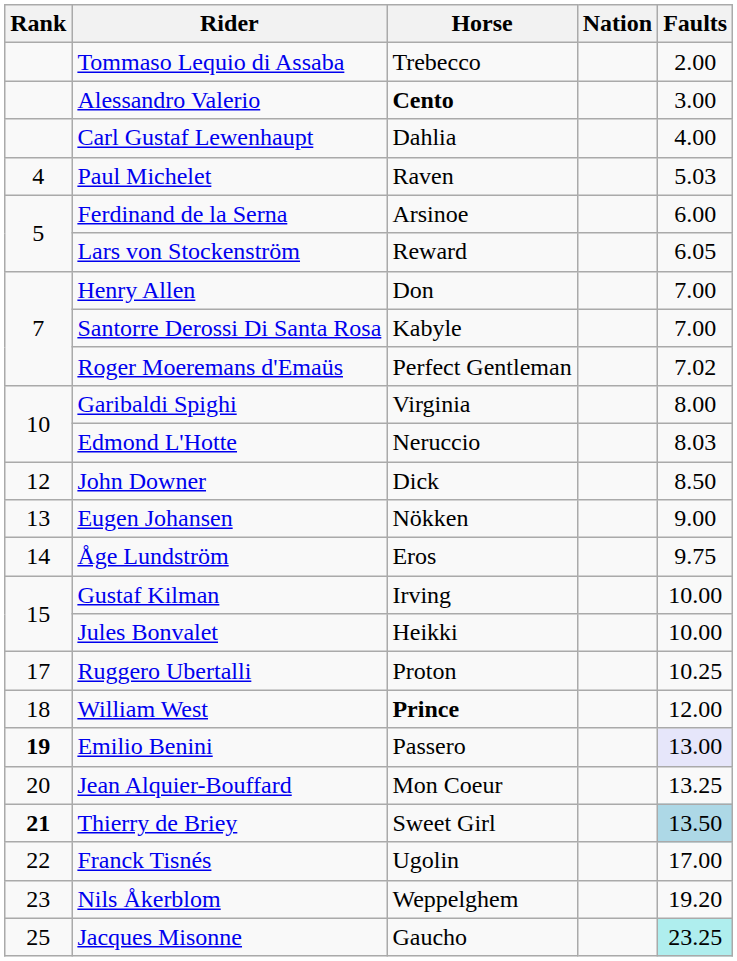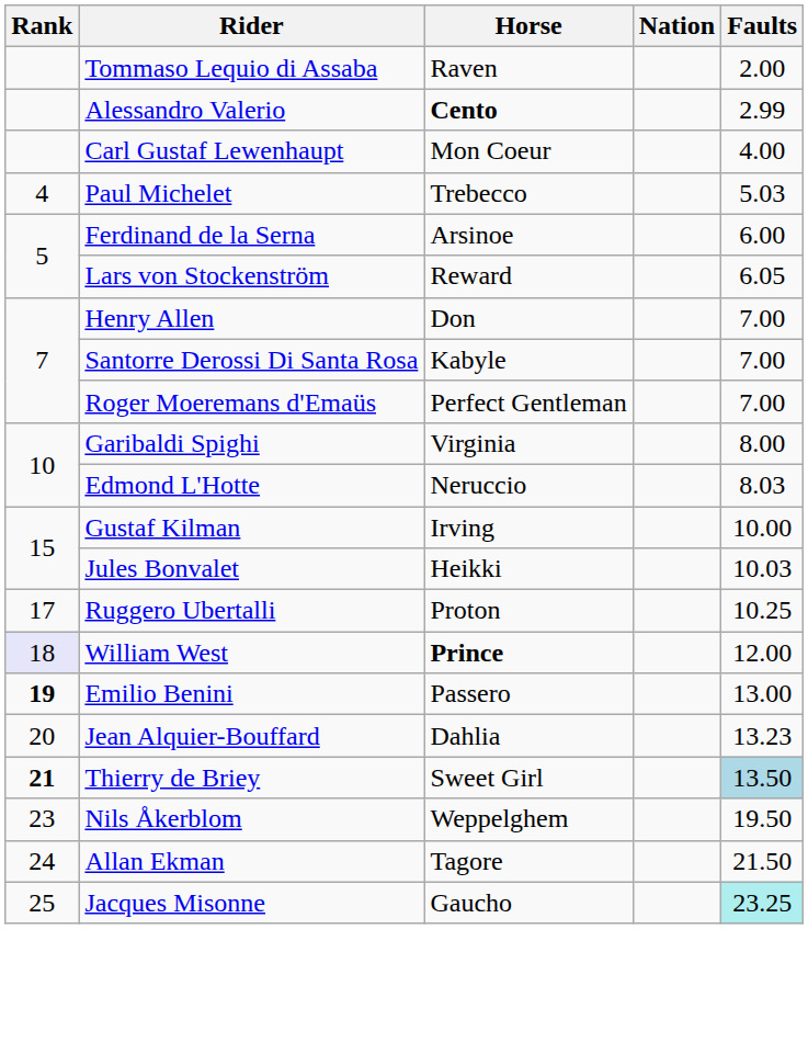 <table class="wikitable sortable" style="text-align:center">
 <tr>
 <th>Rank</th>
 <th>Rider</th>
 <th>Horse</th>
 <th>Nation</th>
 <th>Faults</th>
 </tr>
 <tr>
 <td></td>
 <td align=left><a href='#'>Tommaso Lequio di Assaba</a></td>
-<td align=left>Trebecco</td>
+<td align=left>Raven</td>
 <td align=left></td>
 <td>2.00</td>
 </tr>
 <tr>
 <td></td>
 <td align=left><a href='#'>Alessandro Valerio</a></td>
 <td align=left><strong>Cento</strong></td>
 <td align=left></td>
-<td>3.00</td>
+<td>2.99</td>
 </tr>
 <tr>
 <td></td>
 <td align=left><a href='#'>Carl Gustaf Lewenhaupt</a></td>
-<td align=left>Dahlia</td>
+<td align=left>Mon Coeur</td>
 <td align=left></td>
 <td>4.00</td>
 </tr>
 <tr>
 <td>4</td>
 <td align=left><a href='#'>Paul Michelet</a></td>
-<td align=left>Raven</td>
+<td align=left>Trebecco</td>
 <td align=left></td>
 <td>5.03</td>
 </tr>
 <tr>
 <td rowspan=2>5</td>
 <td align=left><a href='#'>Ferdinand de la Serna</a></td>
 <td align=left>Arsinoe</td>
 <td align=left></td>
 <td>6.00</td>
 </tr>
 <tr>
 <td align=left><a href='#'>Lars von Stockenström</a></td>
 <td align=left>Reward</td>
 <td align=left></td>
 <td>6.05</td>
 </tr>
 <tr>
 <td rowspan=3>7</td>
 <td align=left><a href='#'>Henry Allen</a></td>
 <td align=left>Don</td>
 <td align=left></td>
 <td>7.00</td>
 </tr>
 <tr>
 <td align=left><a href='#'>Santorre Derossi Di Santa Rosa</a></td>
 <td align=left>Kabyle</td>
 <td align=left></td>
 <td>7.00</td>
 </tr>
 <tr>
 <td align=left><a href='#'>Roger Moeremans d'Emaüs</a></td>
 <td align=left>Perfect Gentleman</td>
 <td align=left></td>
-<td>7.02</td>
+<td>7.00</td>
 </tr>
 <tr>
 <td rowspan=2>10</td>
 <td align=left><a href='#'>Garibaldi Spighi</a></td>
 <td align=left>Virginia</td>
 <td align=left></td>
 <td>8.00</td>
 </tr>
 <tr>
 <td align=left><a href='#'>Edmond L'Hotte</a></td>
 <td align=left>Neruccio</td>
 <td align=left></td>
 <td>8.03</td>
 </tr>
 <tr>
-<td>12</td>
-<td align=left><a href='#'>John Downer</a></td>
-<td align=left>Dick</td>
-<td align=left></td>
-<td>8.50</td>
-</tr>
-<tr>
-<td>13</td>
-<td align=left><a href='#'>Eugen Johansen</a></td>
-<td align=left>Nökken</td>
-<td align=left></td>
-<td>9.00</td>
-</tr>
-<tr>
-<td>14</td>
-<td align=left><a href='#'>Åge Lundström</a></td>
-<td align=left>Eros</td>
-<td align=left></td>
-<td>9.75</td>
-</tr>
-<tr>
 <td rowspan=2>15</td>
 <td align=left><a href='#'>Gustaf Kilman</a></td>
 <td align=left>Irving</td>
 <td align=left></td>
 <td>10.00</td>
 </tr>
 <tr>
 <td align=left><a href='#'>Jules Bonvalet</a></td>
 <td align=left>Heikki</td>
 <td align=left></td>
-<td>10.00</td>
+<td>10.03</td>
 </tr>
 <tr>
 <td>17</td>
 <td align=left><a href='#'>Ruggero Ubertalli</a></td>
 <td align=left>Proton</td>
 <td align=left></td>
 <td>10.25</td>
 </tr>
 <tr>
-<td>18</td>
+<td style="background: lavender;">18</td>
 <td align=left><a href='#'>William West</a></td>
 <td align=left><strong>Prince</strong></td>
 <td align=left></td>
 <td>12.00</td>
 </tr>
 <tr>
 <td><strong>19</strong></td>
 <td align=left><a href='#'>Emilio Benini</a></td>
 <td align=left>Passero</td>
 <td align=left></td>
-<td style="background: lavender;">13.00</td>
+<td>13.00</td>
 </tr>
 <tr>
 <td>20</td>
 <td align=left><a href='#'>Jean Alquier-Bouffard</a></td>
-<td align=left>Mon Coeur</td>
+<td align=left>Dahlia</td>
 <td align=left></td>
-<td>13.25</td>
+<td>13.23</td>
 </tr>
 <tr>
 <td><strong>21</strong></td>
 <td align=left><a href='#'>Thierry de Briey</a></td>
 <td align=left>Sweet Girl</td>
 <td align=left></td>
 <td style="background: lightblue;">13.50</td>
 </tr>
 <tr>
-<td>22</td>
-<td align=left><a href='#'>Franck Tisnés</a></td>
-<td align=left>Ugolin</td>
-<td align=left></td>
-<td>17.00</td>
-</tr>
-<tr>
 <td>23</td>
 <td align=left><a href='#'>Nils Åkerblom</a></td>
 <td align=left>Weppelghem</td>
 <td align=left></td>
-<td>19.20</td>
+<td>19.50</td>
+</tr>
+<tr>
+<td>24</td>
+<td align=left><a href='#'>Allan Ekman</a></td>
+<td align=left>Tagore</td>
+<td align=left></td>
+<td>21.50</td>
 </tr>
 <tr>
 <td>25</td>
 <td align=left><a href='#'>Jacques Misonne</a></td>
 <td align=left>Gaucho</td>
 <td align=left></td>
 <td style="background: paleturquoise;">23.25</td>
 </tr>
 </table>
